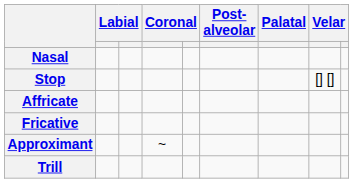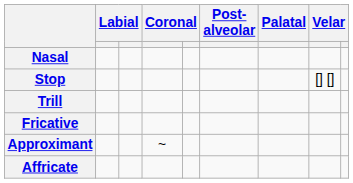 <table class="wikitable" style="text-align: center;">
 <tr>
 <th rowspan="2"></th>
 <th colspan="2"><a href='#'>Labial</a></th>
 <th colspan="2"><a href='#'>Coronal</a></th>
 <th><a href='#'>Post-<br>alveolar</a></th>
 <th><a href='#'>Palatal</a></th>
 <th colspan="2"><a href='#'>Velar</a></th>
 </tr>
 <tr style="font-size: small;">
 <th></th>
 <th></th>
 <th></th>
 <th></th>
 <th></th>
 <th></th>
 <th></th>
 <th></th>
 </tr>
 <tr>
 <th><a href='#'>Nasal</a></th>
 <td></td>
 <td></td>
 <td></td>
 <td></td>
 <td></td>
 <td></td>
 <td></td>
 <td></td>
 </tr>
 <tr>
 <th><a href='#'>Stop</a></th>
 <td> </td>
 <td> </td>
 <td> </td>
 <td></td>
 <td></td>
 <td></td>
 <td>[] []</td>
 <td> </td>
 </tr>
 <tr>
-<th><a href='#'>Affricate</a></th>
+<th><a href='#'>Trill</a></th>
 <td></td>
 <td></td>
 <td></td>
-<td> </td>
-<td> </td>
-<td> </td>
+<td></td>
+<td></td>
+<td></td>
 <td></td>
 <td></td>
 </tr>
 <tr>
 <th><a href='#'>Fricative</a></th>
 <td> </td>
 <td> </td>
 <td> </td>
 <td></td>
 <td> </td>
 <td> </td>
 <td></td>
 <td></td>
 </tr>
 <tr>
 <th><a href='#'>Approximant</a></th>
 <td></td>
 <td></td>
 <td>~</td>
 <td></td>
 <td></td>
 <td></td>
 <td></td>
 <td></td>
 </tr>
 <tr>
-<th><a href='#'>Trill</a></th>
+<th><a href='#'>Affricate</a></th>
 <td></td>
 <td></td>
 <td></td>
-<td></td>
-<td></td>
-<td></td>
+<td> </td>
+<td> </td>
+<td> </td>
 <td></td>
 <td></td>
 </tr>
 </table>
